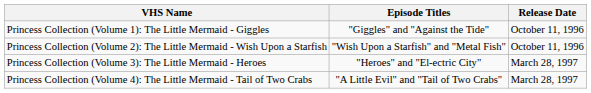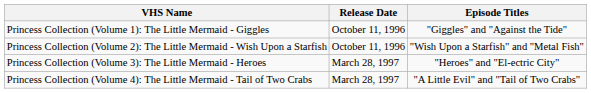 <table class="wikitable">
 <tr>
 <th>VHS Name</th>
+<th>Release Date</th>
 <th>Episode Titles</th>
-<th>Release Date</th>
 </tr>
 <tr>
 <td>Princess Collection (Volume 1): The Little Mermaid - Giggles</td>
+<td>October 11, 1996</td>
 <td style="text-align:center;">"Giggles" and "Against the Tide"</td>
-<td>October 11, 1996</td>
 </tr>
 <tr>
 <td>Princess Collection (Volume 2): The Little Mermaid - Wish Upon a Starfish</td>
+<td>October 11, 1996</td>
 <td style="text-align:center;">"Wish Upon a Starfish" and "Metal Fish"</td>
-<td>October 11, 1996</td>
 </tr>
 <tr>
 <td>Princess Collection (Volume 3): The Little Mermaid - Heroes</td>
+<td>March 28, 1997</td>
 <td style="text-align:center;">"Heroes" and "El-ectric City"</td>
-<td>March 28, 1997</td>
 </tr>
 <tr>
 <td>Princess Collection (Volume 4): The Little Mermaid - Tail of Two Crabs</td>
+<td>March 28, 1997</td>
 <td style="text-align:center;">"A Little Evil" and "Tail of Two Crabs"</td>
-<td>March 28, 1997</td>
 </tr>
 </table>
